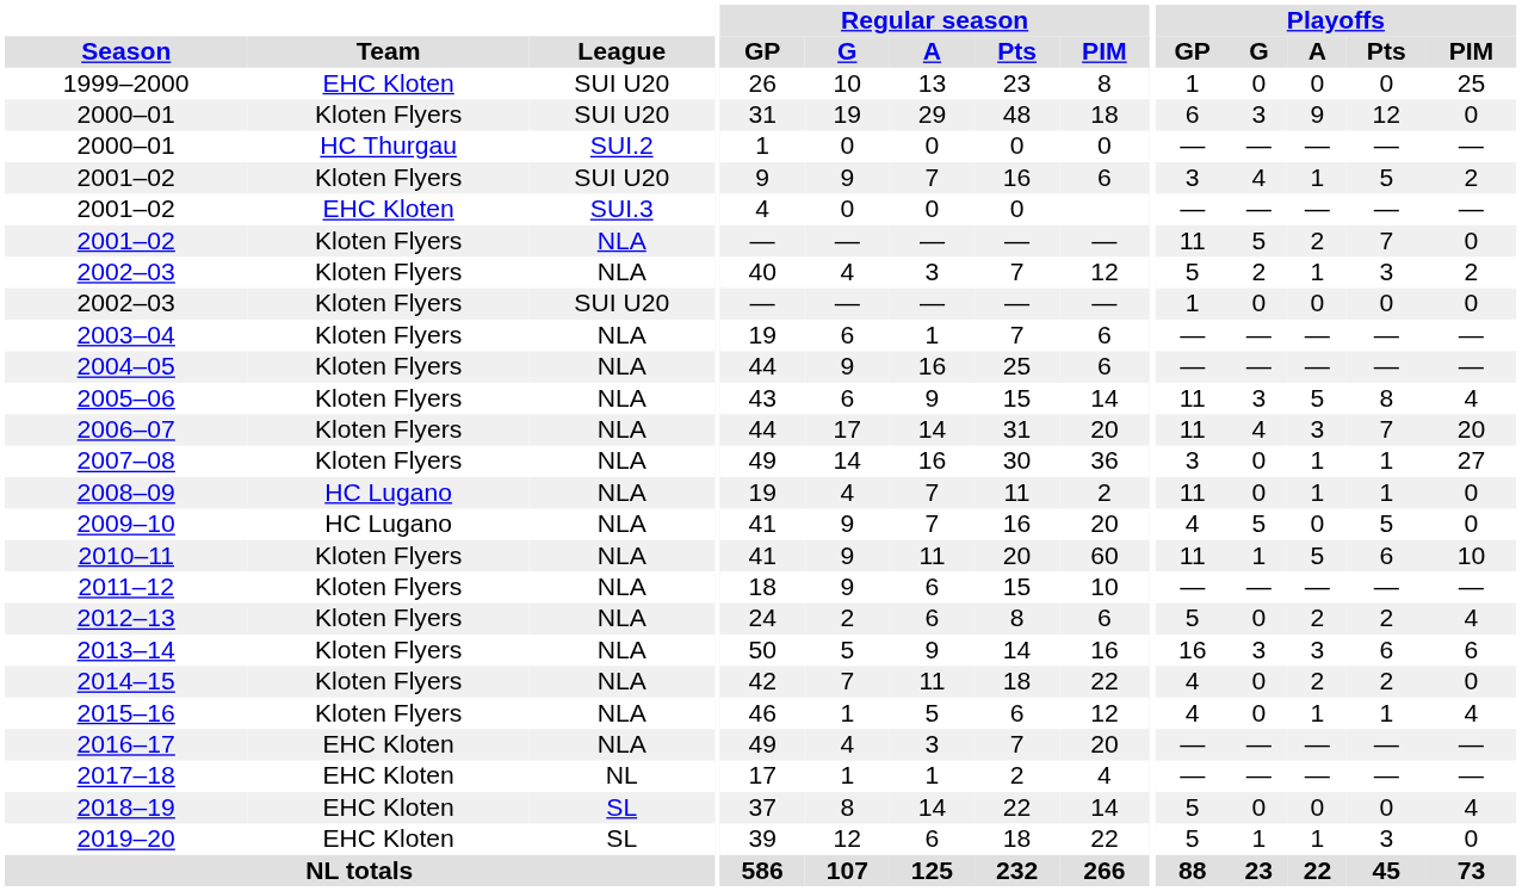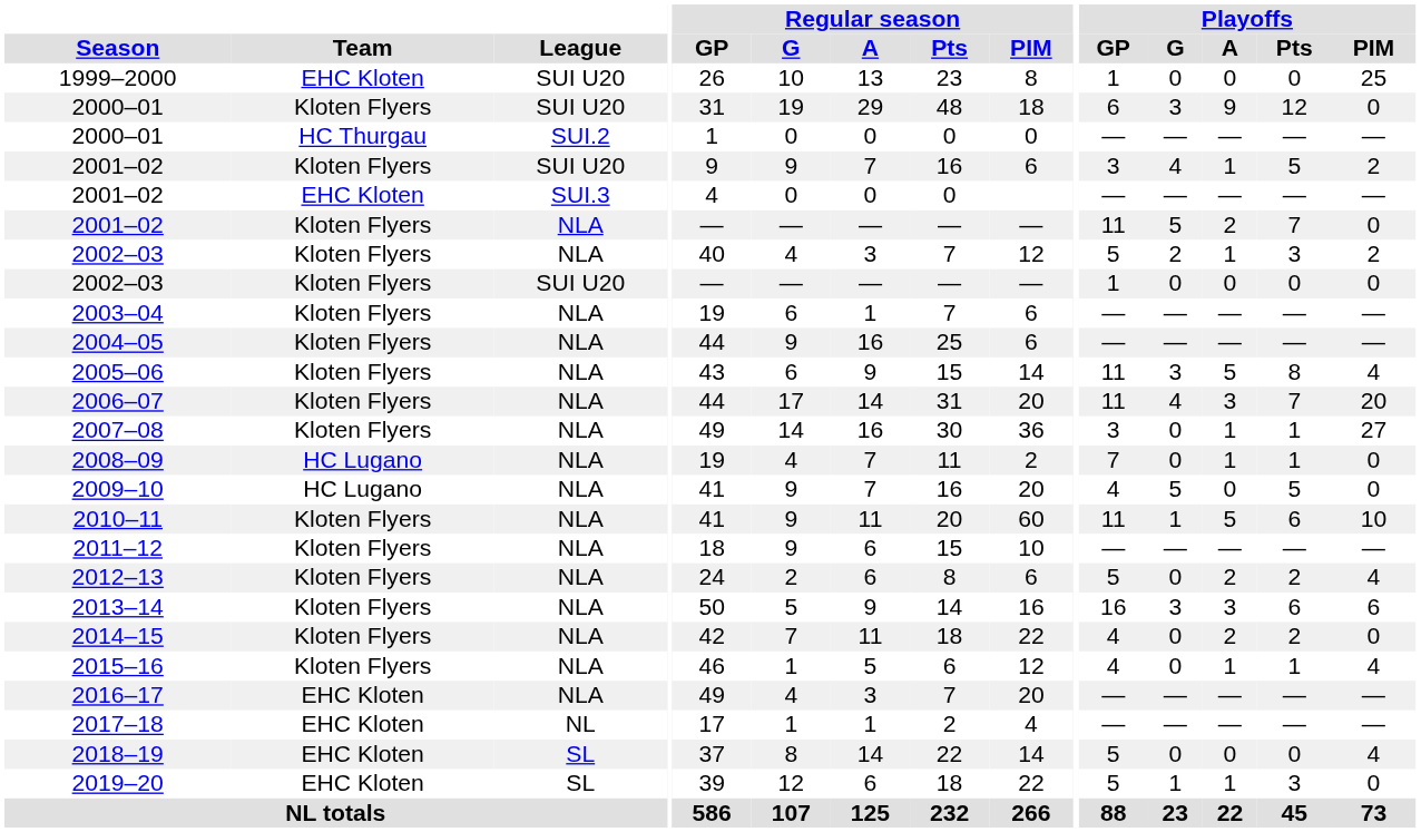 <table border="0" cellpadding="1" cellspacing="0" style="text-align:center; width:60em">
 <tr bgcolor="#e0e0e0">
 <th colspan="3" bgcolor="#ffffff"></th>
 <th rowspan="99" bgcolor="#ffffff"></th>
 <th colspan="5"><a href='#'>Regular season</a></th>
 <th rowspan="99" bgcolor="#ffffff"></th>
 <th colspan="5"><a href='#'>Playoffs</a></th>
 </tr>
 <tr bgcolor="#e0e0e0">
 <th><a href='#'>Season</a></th>
 <th>Team</th>
 <th>League</th>
 <th>GP</th>
 <th><a href='#'>G</a></th>
 <th><a href='#'>A</a></th>
 <th><a href='#'>Pts</a></th>
 <th><a href='#'>PIM</a></th>
 <th>GP</th>
 <th>G</th>
 <th>A</th>
 <th>Pts</th>
 <th>PIM</th>
 </tr>
 <tr>
 <td>1999–2000</td>
 <td><a href='#'>EHC Kloten</a></td>
 <td>SUI U20</td>
 <td>26</td>
 <td>10</td>
 <td>13</td>
 <td>23</td>
 <td>8</td>
 <td>1</td>
 <td>0</td>
 <td>0</td>
 <td>0</td>
 <td>25</td>
 </tr>
 <tr bgcolor="#f0f0f0">
 <td>2000–01</td>
 <td>Kloten Flyers</td>
 <td>SUI U20</td>
 <td>31</td>
 <td>19</td>
 <td>29</td>
 <td>48</td>
 <td>18</td>
 <td>6</td>
 <td>3</td>
 <td>9</td>
 <td>12</td>
 <td>0</td>
 </tr>
 <tr>
 <td>2000–01</td>
 <td><a href='#'>HC Thurgau</a></td>
 <td><a href='#'>SUI.2</a></td>
 <td>1</td>
 <td>0</td>
 <td>0</td>
 <td>0</td>
 <td>0</td>
 <td>—</td>
 <td>—</td>
 <td>—</td>
 <td>—</td>
 <td>—</td>
 </tr>
 <tr bgcolor="#f0f0f0">
 <td>2001–02</td>
 <td>Kloten Flyers</td>
 <td>SUI U20</td>
 <td>9</td>
 <td>9</td>
 <td>7</td>
 <td>16</td>
 <td>6</td>
 <td>3</td>
 <td>4</td>
 <td>1</td>
 <td>5</td>
 <td>2</td>
 </tr>
 <tr>
 <td>2001–02</td>
 <td><a href='#'>EHC Kloten</a></td>
 <td><a href='#'>SUI.3</a></td>
 <td>4</td>
 <td>0</td>
 <td>0</td>
 <td>0</td>
 <td></td>
 <td>—</td>
 <td>—</td>
 <td>—</td>
 <td>—</td>
 <td>—</td>
 </tr>
 <tr bgcolor="#f0f0f0">
 <td><a href='#'>2001–02</a></td>
 <td>Kloten Flyers</td>
 <td><a href='#'>NLA</a></td>
 <td>—</td>
 <td>—</td>
 <td>—</td>
 <td>—</td>
 <td>—</td>
 <td>11</td>
 <td>5</td>
 <td>2</td>
 <td>7</td>
 <td>0</td>
 </tr>
 <tr>
 <td><a href='#'>2002–03</a></td>
 <td>Kloten Flyers</td>
 <td>NLA</td>
 <td>40</td>
 <td>4</td>
 <td>3</td>
 <td>7</td>
 <td>12</td>
 <td>5</td>
 <td>2</td>
 <td>1</td>
 <td>3</td>
 <td>2</td>
 </tr>
 <tr bgcolor="#f0f0f0">
 <td>2002–03</td>
 <td>Kloten Flyers</td>
 <td>SUI U20</td>
 <td>—</td>
 <td>—</td>
 <td>—</td>
 <td>—</td>
 <td>—</td>
 <td>1</td>
 <td>0</td>
 <td>0</td>
 <td>0</td>
 <td>0</td>
 </tr>
 <tr>
 <td><a href='#'>2003–04</a></td>
 <td>Kloten Flyers</td>
 <td>NLA</td>
 <td>19</td>
 <td>6</td>
 <td>1</td>
 <td>7</td>
 <td>6</td>
 <td>—</td>
 <td>—</td>
 <td>—</td>
 <td>—</td>
 <td>—</td>
 </tr>
 <tr bgcolor="#f0f0f0">
 <td><a href='#'>2004–05</a></td>
 <td>Kloten Flyers</td>
 <td>NLA</td>
 <td>44</td>
 <td>9</td>
 <td>16</td>
 <td>25</td>
 <td>6</td>
 <td>—</td>
 <td>—</td>
 <td>—</td>
 <td>—</td>
 <td>—</td>
 </tr>
 <tr>
 <td><a href='#'>2005–06</a></td>
 <td>Kloten Flyers</td>
 <td>NLA</td>
 <td>43</td>
 <td>6</td>
 <td>9</td>
 <td>15</td>
 <td>14</td>
 <td>11</td>
 <td>3</td>
 <td>5</td>
 <td>8</td>
 <td>4</td>
 </tr>
 <tr bgcolor="#f0f0f0">
 <td><a href='#'>2006–07</a></td>
 <td>Kloten Flyers</td>
 <td>NLA</td>
 <td>44</td>
 <td>17</td>
 <td>14</td>
 <td>31</td>
 <td>20</td>
 <td>11</td>
 <td>4</td>
 <td>3</td>
 <td>7</td>
 <td>20</td>
 </tr>
 <tr>
 <td><a href='#'>2007–08</a></td>
 <td>Kloten Flyers</td>
 <td>NLA</td>
 <td>49</td>
 <td>14</td>
 <td>16</td>
 <td>30</td>
 <td>36</td>
 <td>3</td>
 <td>0</td>
 <td>1</td>
 <td>1</td>
 <td>27</td>
 </tr>
 <tr bgcolor="#f0f0f0">
 <td><a href='#'>2008–09</a></td>
 <td><a href='#'>HC Lugano</a></td>
 <td>NLA</td>
 <td>19</td>
 <td>4</td>
 <td>7</td>
 <td>11</td>
 <td>2</td>
-<td>11</td>
+<td>7</td>
 <td>0</td>
 <td>1</td>
 <td>1</td>
 <td>0</td>
 </tr>
 <tr>
 <td><a href='#'>2009–10</a></td>
 <td>HC Lugano</td>
 <td>NLA</td>
 <td>41</td>
 <td>9</td>
 <td>7</td>
 <td>16</td>
 <td>20</td>
 <td>4</td>
 <td>5</td>
 <td>0</td>
 <td>5</td>
 <td>0</td>
 </tr>
 <tr bgcolor="#f0f0f0">
 <td><a href='#'>2010–11</a></td>
 <td>Kloten Flyers</td>
 <td>NLA</td>
 <td>41</td>
 <td>9</td>
 <td>11</td>
 <td>20</td>
 <td>60</td>
 <td>11</td>
 <td>1</td>
 <td>5</td>
 <td>6</td>
 <td>10</td>
 </tr>
 <tr>
 <td><a href='#'>2011–12</a></td>
 <td>Kloten Flyers</td>
 <td>NLA</td>
 <td>18</td>
 <td>9</td>
 <td>6</td>
 <td>15</td>
 <td>10</td>
 <td>—</td>
 <td>—</td>
 <td>—</td>
 <td>—</td>
 <td>—</td>
 </tr>
 <tr bgcolor="#f0f0f0">
 <td><a href='#'>2012–13</a></td>
 <td>Kloten Flyers</td>
 <td>NLA</td>
 <td>24</td>
 <td>2</td>
 <td>6</td>
 <td>8</td>
 <td>6</td>
 <td>5</td>
 <td>0</td>
 <td>2</td>
 <td>2</td>
 <td>4</td>
 </tr>
 <tr>
 <td><a href='#'>2013–14</a></td>
 <td>Kloten Flyers</td>
 <td>NLA</td>
 <td>50</td>
 <td>5</td>
 <td>9</td>
 <td>14</td>
 <td>16</td>
 <td>16</td>
 <td>3</td>
 <td>3</td>
 <td>6</td>
 <td>6</td>
 </tr>
 <tr bgcolor="#f0f0f0">
 <td><a href='#'>2014–15</a></td>
 <td>Kloten Flyers</td>
 <td>NLA</td>
 <td>42</td>
 <td>7</td>
 <td>11</td>
 <td>18</td>
 <td>22</td>
 <td>4</td>
 <td>0</td>
 <td>2</td>
 <td>2</td>
 <td>0</td>
 </tr>
 <tr>
 <td><a href='#'>2015–16</a></td>
 <td>Kloten Flyers</td>
 <td>NLA</td>
 <td>46</td>
 <td>1</td>
 <td>5</td>
 <td>6</td>
 <td>12</td>
 <td>4</td>
 <td>0</td>
 <td>1</td>
 <td>1</td>
 <td>4</td>
 </tr>
 <tr bgcolor="#f0f0f0">
 <td><a href='#'>2016–17</a></td>
 <td>EHC Kloten</td>
 <td>NLA</td>
 <td>49</td>
 <td>4</td>
 <td>3</td>
 <td>7</td>
 <td>20</td>
 <td>—</td>
 <td>—</td>
 <td>—</td>
 <td>—</td>
 <td>—</td>
 </tr>
 <tr>
 <td><a href='#'>2017–18</a></td>
 <td>EHC Kloten</td>
 <td>NL</td>
 <td>17</td>
 <td>1</td>
 <td>1</td>
 <td>2</td>
 <td>4</td>
 <td>—</td>
 <td>—</td>
 <td>—</td>
 <td>—</td>
 <td>—</td>
 </tr>
 <tr bgcolor="#f0f0f0">
 <td><a href='#'>2018–19</a></td>
 <td>EHC Kloten</td>
 <td><a href='#'>SL</a></td>
 <td>37</td>
 <td>8</td>
 <td>14</td>
 <td>22</td>
 <td>14</td>
 <td>5</td>
 <td>0</td>
 <td>0</td>
 <td>0</td>
 <td>4</td>
 </tr>
 <tr>
 <td><a href='#'>2019–20</a></td>
 <td>EHC Kloten</td>
 <td>SL</td>
 <td>39</td>
 <td>12</td>
 <td>6</td>
 <td>18</td>
 <td>22</td>
 <td>5</td>
 <td>1</td>
 <td>1</td>
 <td>3</td>
 <td>0</td>
 </tr>
 <tr bgcolor="#e0e0e0">
 <th colspan="3">NL totals</th>
 <th>586</th>
 <th>107</th>
 <th>125</th>
 <th>232</th>
 <th>266</th>
 <th>88</th>
 <th>23</th>
 <th>22</th>
 <th>45</th>
 <th>73</th>
 </tr>
 </table>
